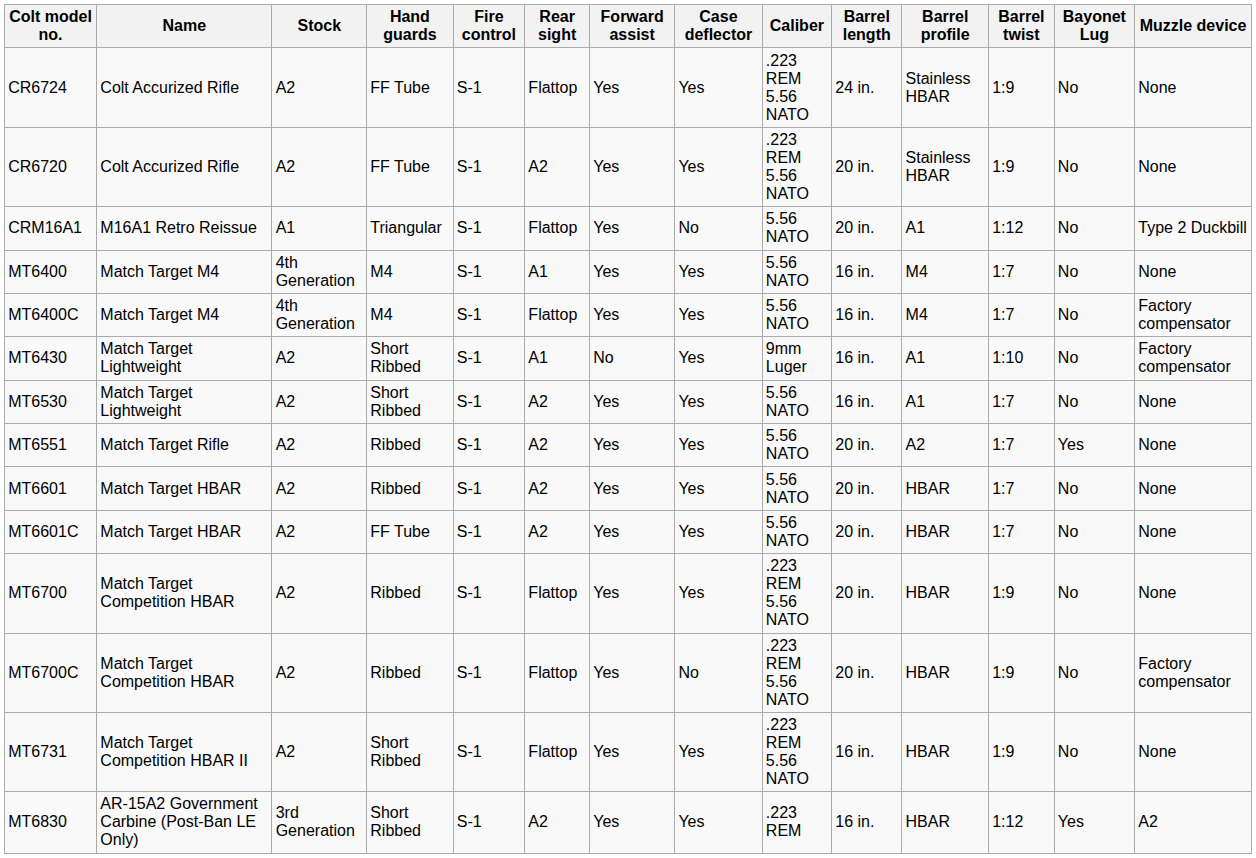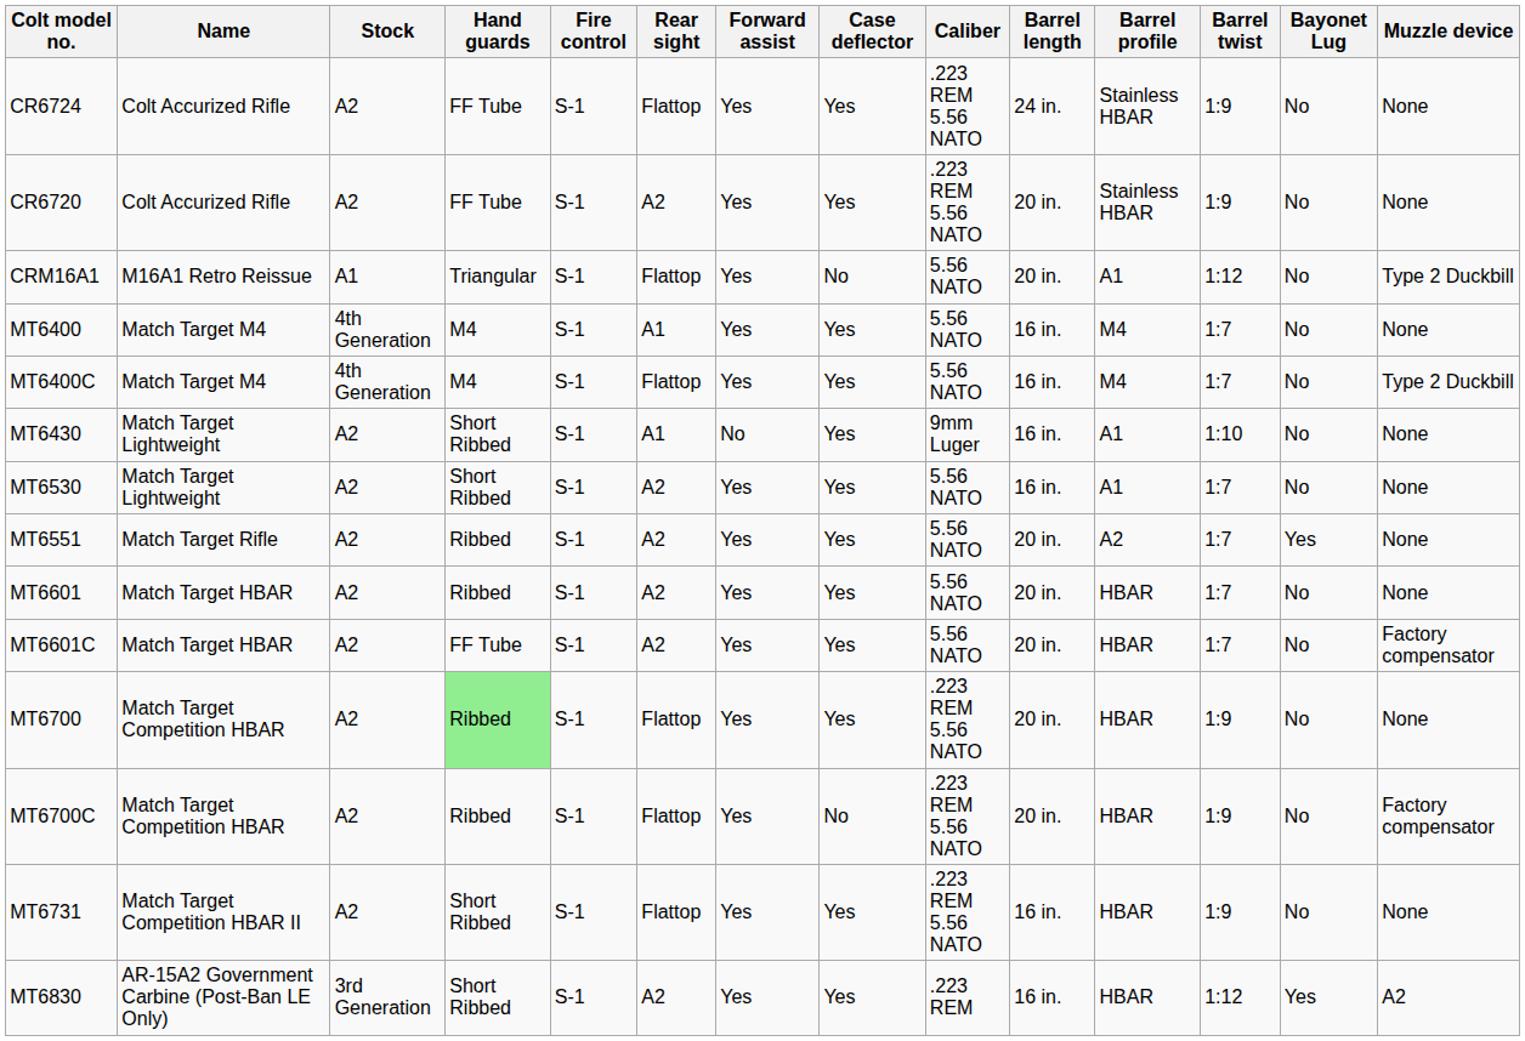 <table class="wikitable">
 <tr>
 <th>Colt model no.</th>
 <th>Name</th>
 <th>Stock</th>
 <th>Hand guards</th>
 <th>Fire control</th>
 <th>Rear sight</th>
 <th>Forward assist</th>
 <th>Case deflector</th>
 <th>Caliber</th>
 <th>Barrel length</th>
 <th>Barrel profile</th>
 <th>Barrel twist</th>
 <th>Bayonet Lug</th>
 <th>Muzzle device</th>
 </tr>
 <tr>
 <td>CR6724</td>
 <td>Colt Accurized Rifle</td>
 <td>A2</td>
 <td>FF Tube</td>
 <td>S-1</td>
 <td>Flattop</td>
 <td>Yes</td>
 <td>Yes</td>
 <td>.223 REM<br>5.56 NATO</td>
 <td>24 in.</td>
 <td>Stainless HBAR</td>
 <td>1:9</td>
 <td>No</td>
 <td>None</td>
 </tr>
 <tr>
 <td>CR6720</td>
 <td>Colt Accurized Rifle</td>
 <td>A2</td>
 <td>FF Tube</td>
 <td>S-1</td>
 <td>A2</td>
 <td>Yes</td>
 <td>Yes</td>
 <td>.223 REM<br>5.56 NATO</td>
 <td>20 in.</td>
 <td>Stainless HBAR</td>
 <td>1:9</td>
 <td>No</td>
 <td>None</td>
 </tr>
 <tr>
 <td>CRM16A1</td>
 <td>M16A1 Retro Reissue</td>
 <td>A1</td>
 <td>Triangular</td>
 <td>S-1</td>
 <td>Flattop</td>
 <td>Yes</td>
 <td>No</td>
 <td>5.56 NATO</td>
 <td>20 in.</td>
 <td>A1</td>
 <td>1:12</td>
 <td>No</td>
 <td>Type 2 Duckbill</td>
 </tr>
 <tr>
 <td>MT6400</td>
 <td>Match Target M4</td>
 <td>4th Generation</td>
 <td>M4</td>
 <td>S-1</td>
 <td>A1</td>
 <td>Yes</td>
 <td>Yes</td>
 <td>5.56 NATO</td>
 <td>16 in.</td>
 <td>M4</td>
 <td>1:7</td>
 <td>No</td>
 <td>None</td>
 </tr>
 <tr>
 <td>MT6400C</td>
 <td>Match Target M4</td>
 <td>4th Generation</td>
 <td>M4</td>
 <td>S-1</td>
 <td>Flattop</td>
 <td>Yes</td>
 <td>Yes</td>
 <td>5.56 NATO</td>
 <td>16 in.</td>
 <td>M4</td>
 <td>1:7</td>
 <td>No</td>
-<td>Factory compensator</td>
+<td>Type 2 Duckbill</td>
 </tr>
 <tr>
 <td>MT6430</td>
 <td>Match Target Lightweight</td>
 <td>A2</td>
 <td>Short Ribbed</td>
 <td>S-1</td>
 <td>A1</td>
 <td>No</td>
 <td>Yes</td>
 <td>9mm Luger</td>
 <td>16 in.</td>
 <td>A1</td>
 <td>1:10</td>
 <td>No</td>
-<td>Factory compensator</td>
+<td>None</td>
 </tr>
 <tr>
 <td>MT6530</td>
 <td>Match Target Lightweight</td>
 <td>A2</td>
 <td>Short Ribbed</td>
 <td>S-1</td>
 <td>A2</td>
 <td>Yes</td>
 <td>Yes</td>
 <td>5.56 NATO</td>
 <td>16 in.</td>
 <td>A1</td>
 <td>1:7</td>
 <td>No</td>
 <td>None</td>
 </tr>
 <tr>
 <td>MT6551</td>
 <td>Match Target Rifle</td>
 <td>A2</td>
 <td>Ribbed</td>
 <td>S-1</td>
 <td>A2</td>
 <td>Yes</td>
 <td>Yes</td>
 <td>5.56 NATO</td>
 <td>20 in.</td>
 <td>A2</td>
 <td>1:7</td>
 <td>Yes</td>
 <td>None</td>
 </tr>
 <tr>
 <td>MT6601</td>
 <td>Match Target HBAR</td>
 <td>A2</td>
 <td>Ribbed</td>
 <td>S-1</td>
 <td>A2</td>
 <td>Yes</td>
 <td>Yes</td>
 <td>5.56 NATO</td>
 <td>20 in.</td>
 <td>HBAR</td>
 <td>1:7</td>
 <td>No</td>
 <td>None</td>
 </tr>
 <tr>
 <td>MT6601C</td>
 <td>Match Target HBAR</td>
 <td>A2</td>
 <td>FF Tube</td>
 <td>S-1</td>
 <td>A2</td>
 <td>Yes</td>
 <td>Yes</td>
 <td>5.56 NATO</td>
 <td>20 in.</td>
 <td>HBAR</td>
 <td>1:7</td>
 <td>No</td>
-<td>None</td>
+<td>Factory compensator</td>
 </tr>
 <tr>
 <td>MT6700</td>
 <td>Match Target Competition HBAR</td>
 <td>A2</td>
-<td>Ribbed</td>
+<td style="background: lightgreen;">Ribbed</td>
 <td>S-1</td>
 <td>Flattop</td>
 <td>Yes</td>
 <td>Yes</td>
 <td>.223 REM<br>5.56 NATO</td>
 <td>20 in.</td>
 <td>HBAR</td>
 <td>1:9</td>
 <td>No</td>
 <td>None</td>
 </tr>
 <tr>
 <td>MT6700C</td>
 <td>Match Target Competition HBAR</td>
 <td>A2</td>
 <td>Ribbed</td>
 <td>S-1</td>
 <td>Flattop</td>
 <td>Yes</td>
 <td>No</td>
 <td>.223 REM<br>5.56 NATO</td>
 <td>20 in.</td>
 <td>HBAR</td>
 <td>1:9</td>
 <td>No</td>
 <td>Factory compensator</td>
 </tr>
 <tr>
 <td>MT6731</td>
 <td>Match Target Competition HBAR II</td>
 <td>A2</td>
 <td>Short Ribbed</td>
 <td>S-1</td>
 <td>Flattop</td>
 <td>Yes</td>
 <td>Yes</td>
 <td>.223 REM<br>5.56 NATO</td>
 <td>16 in.</td>
 <td>HBAR</td>
 <td>1:9</td>
 <td>No</td>
 <td>None</td>
 </tr>
 <tr>
 <td>MT6830</td>
 <td>AR-15A2 Government Carbine (Post-Ban LE Only)</td>
 <td>3rd Generation</td>
 <td>Short Ribbed</td>
 <td>S-1</td>
 <td>A2</td>
 <td>Yes</td>
 <td>Yes</td>
 <td>.223 REM</td>
 <td>16 in.</td>
 <td>HBAR</td>
 <td>1:12</td>
 <td>Yes</td>
 <td>A2</td>
 </tr>
 <tr>
 </tr>
 </table>
